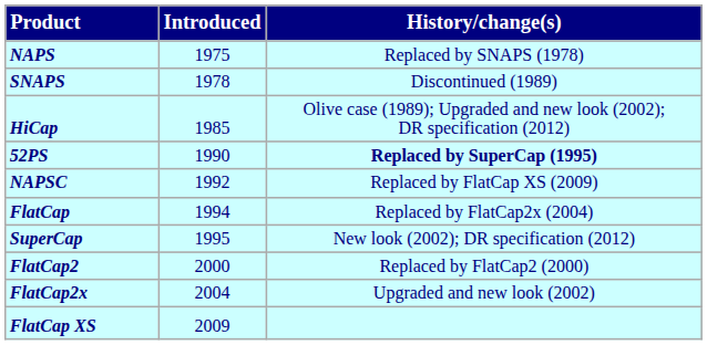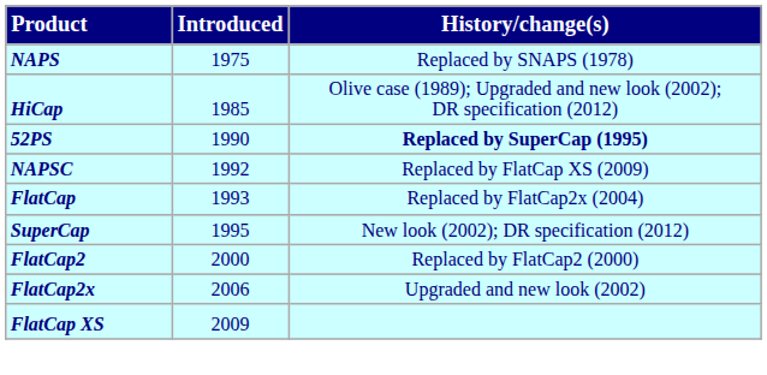 <table class="wikitable floatleft" style="font-size:7.8pt" height="10">
 <tr style="background-color:#000080;font-size:9pt;font-weight:bold;color:#FFFFFF">
 <td width="84" height="10">Product</td>
 <td width="50" align="center">Introduced</td>
 <td width="250" align="center">History/change(s)</td>
 </tr>
 <tr style="background-color:#CCFFFF;color:#000080">
 <td style="font-weight:bold;font-style:Italic" valign="bottom">NAPS</td>
 <td align="center" valign="bottom">1975</td>
 <td align="center" valign="bottom">Replaced by SNAPS (1978)</td>
-</tr>
-<tr style="background-color:#CCFFFF;color:#000080">
-<td style="font-weight:bold;font-style:Italic" valign="bottom">SNAPS</td>
-<td align="center" valign="bottom">1978</td>
-<td align="center" valign="bottom">Discontinued (1989)</td>
 </tr>
 <tr style="background-color:#CCFFFF;color:#000080">
 <td style="font-weight:bold;font-style:Italic" valign="bottom">HiCap</td>
 <td align="center" valign="bottom">1985</td>
 <td align="center" valign="bottom">Olive case (1989); Upgraded and new look (2002); <br>DR specification (2012)</td>
 </tr>
 <tr style="background-color:#CCFFFF;color:#000080">
 <td style="font-weight:bold;font-style:Italic" valign="bottom">52PS</td>
 <td align="center" valign="bottom">1990</td>
 <td align="center" valign="bottom"><strong>Replaced by SuperCap (1995)</strong></td>
 </tr>
 <tr style="background-color:#CCFFFF;color:#000080">
 <td style="font-weight:bold;font-style:Italic" valign="bottom">NAPSC</td>
 <td align="center" valign="bottom">1992</td>
 <td align="center" valign="bottom">Replaced by FlatCap XS (2009)</td>
 </tr>
 <tr style="background-color:#CCFFFF;color:#000080">
 <td style="font-weight:bold;font-style:Italic" valign="bottom">FlatCap</td>
-<td align="center" valign="bottom">1994</td>
+<td align="center" valign="bottom">1993</td>
 <td align="center" valign="bottom">Replaced by FlatCap2x (2004)</td>
 </tr>
 <tr style="background-color:#CCFFFF;color:#000080">
 <td style="font-weight:bold;font-style:Italic" valign="bottom">SuperCap</td>
 <td align="center" valign="bottom">1995</td>
 <td align="center" valign="bottom">New look (2002); DR specification (2012)</td>
 </tr>
 <tr style="background-color:#CCFFFF;color:#000080">
 <td style="font-weight:bold;font-style:Italic" valign="bottom">FlatCap2</td>
 <td align="center" valign="bottom">2000</td>
 <td align="center" valign="bottom">Replaced by FlatCap2 (2000)</td>
 </tr>
 <tr style="background-color:#CCFFFF;color:#000080">
 <td style="font-weight:bold;font-style:Italic" valign="bottom">FlatCap2x</td>
-<td align="center" valign="bottom">2004</td>
+<td align="center" valign="bottom">2006</td>
 <td align="center" valign="bottom">Upgraded and new look (2002)</td>
 </tr>
 <tr style="background-color:#CCFFFF;color:#000080">
 <td style="font-weight:bold;font-style:Italic" height="14" valign="bottom">FlatCap XS</td>
 <td align="center" valign="bottom">2009</td>
 <td align="center" valign="bottom"> </td>
 </tr>
 </table>
